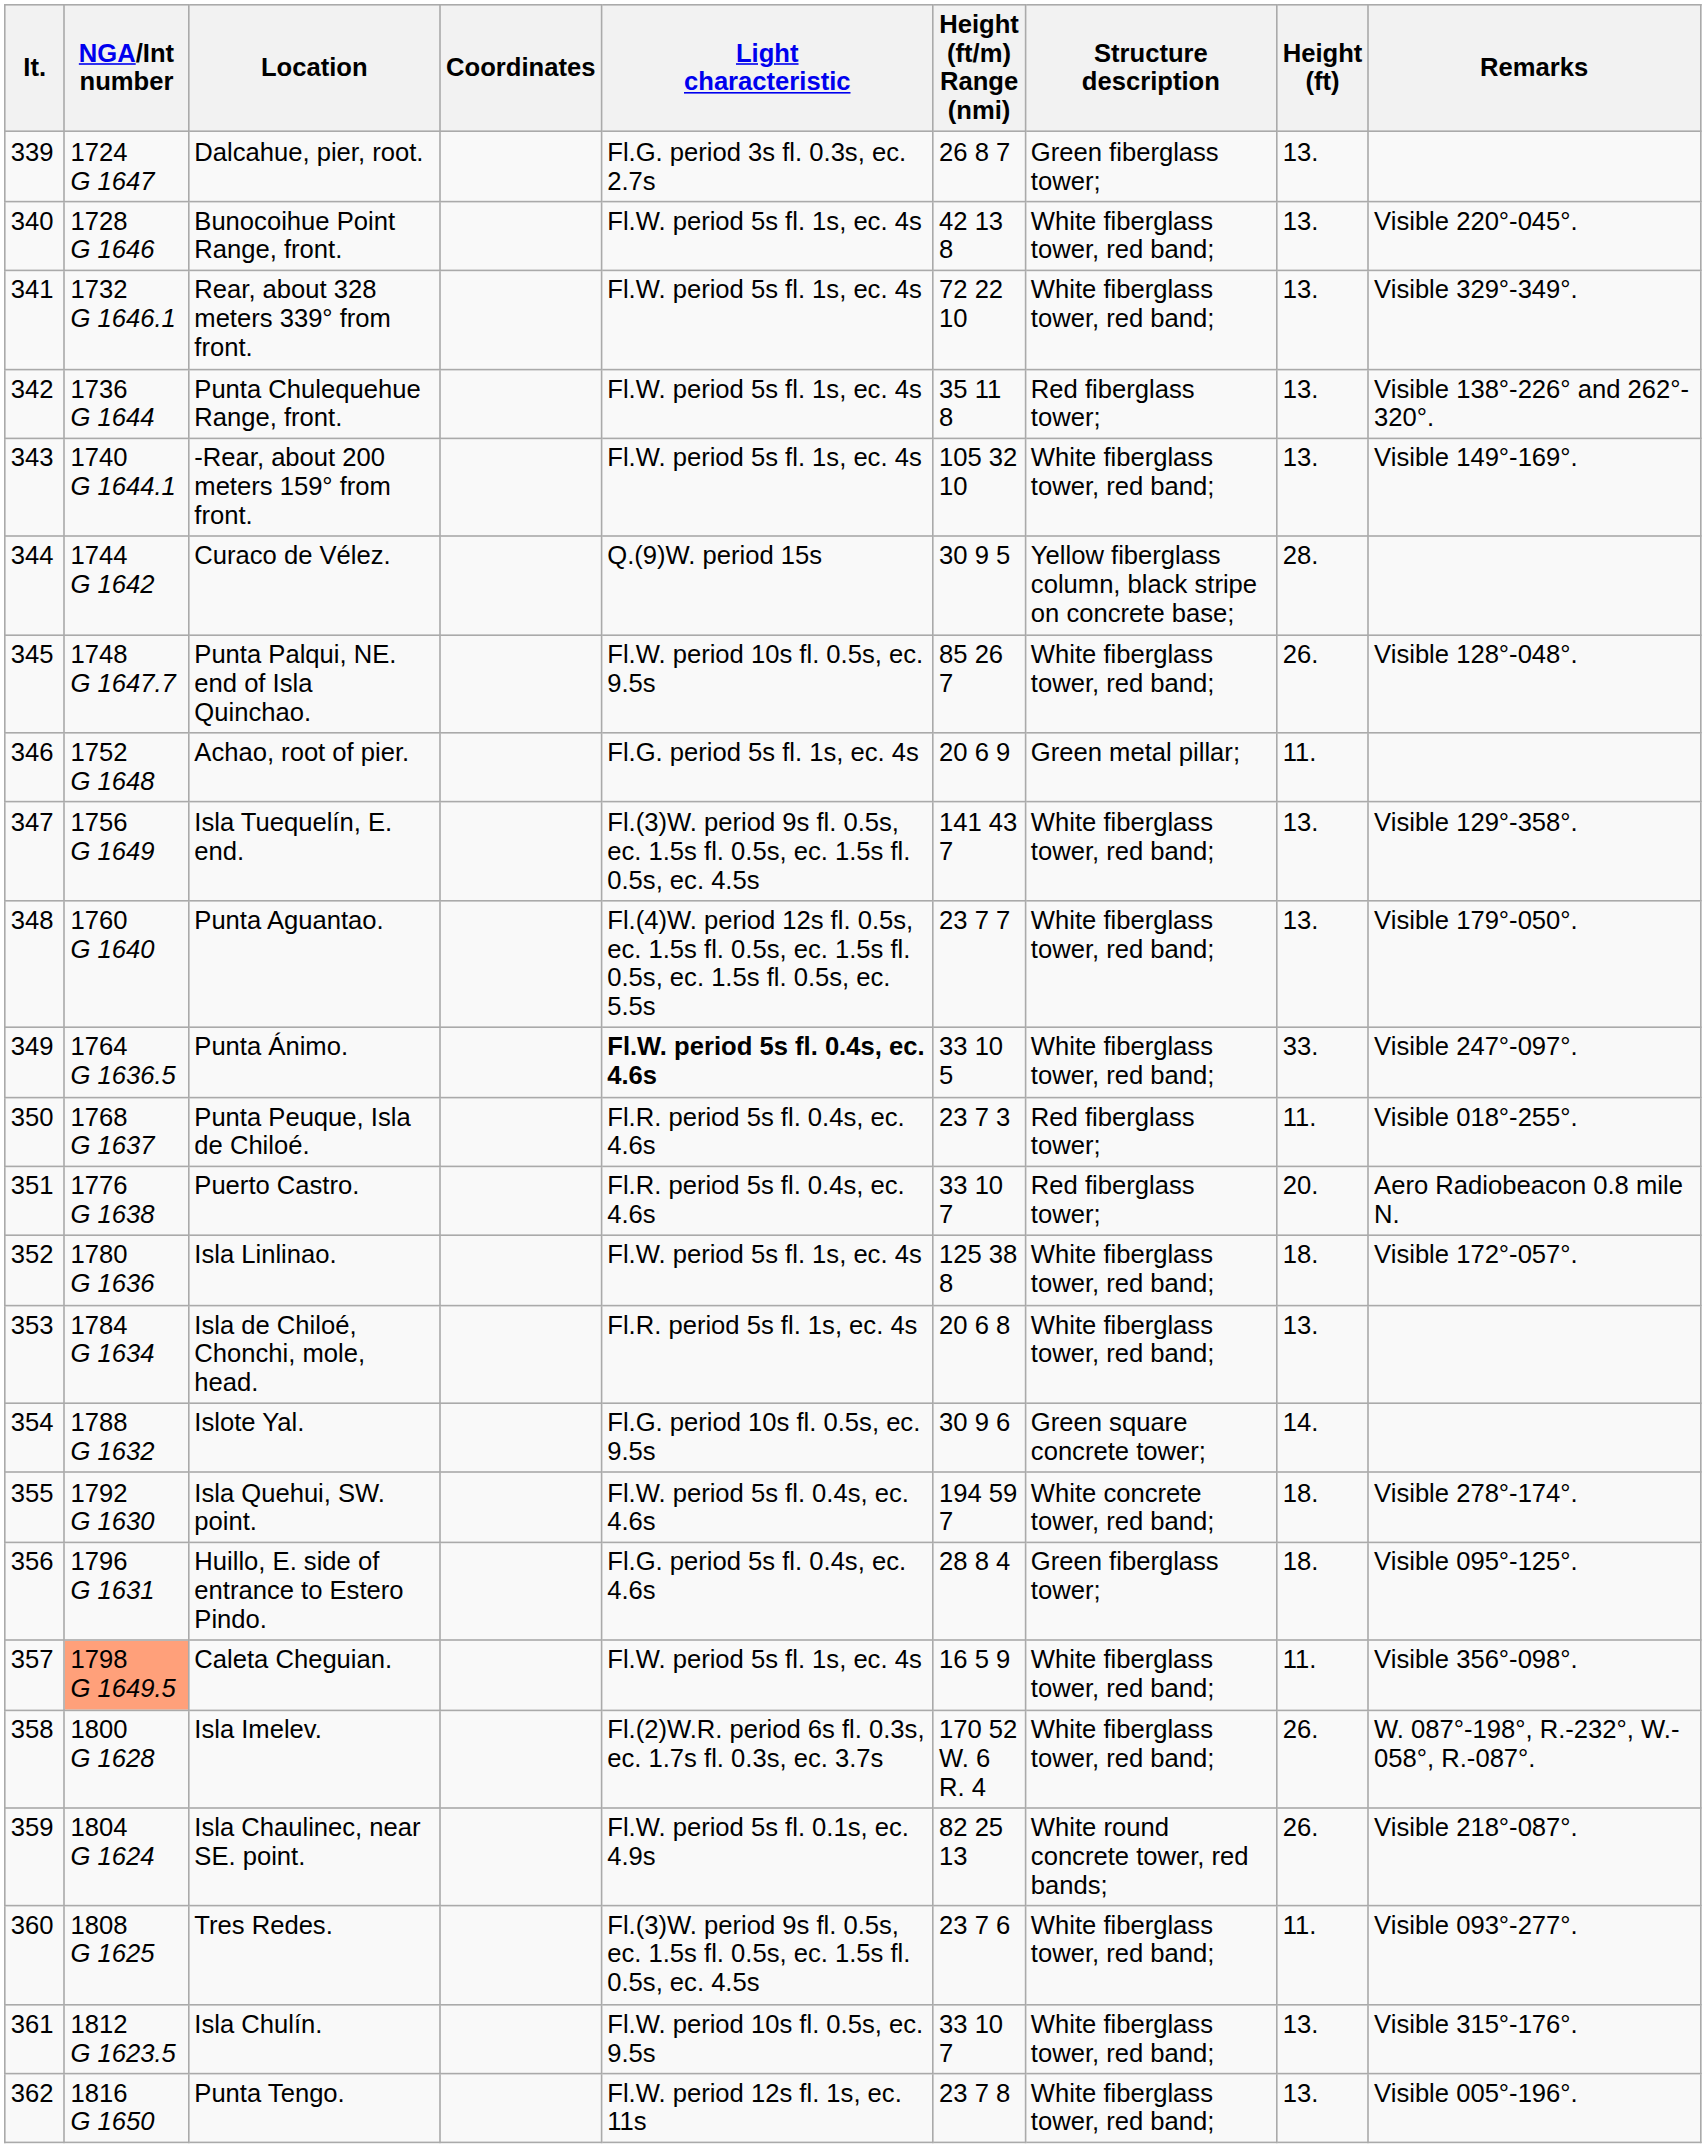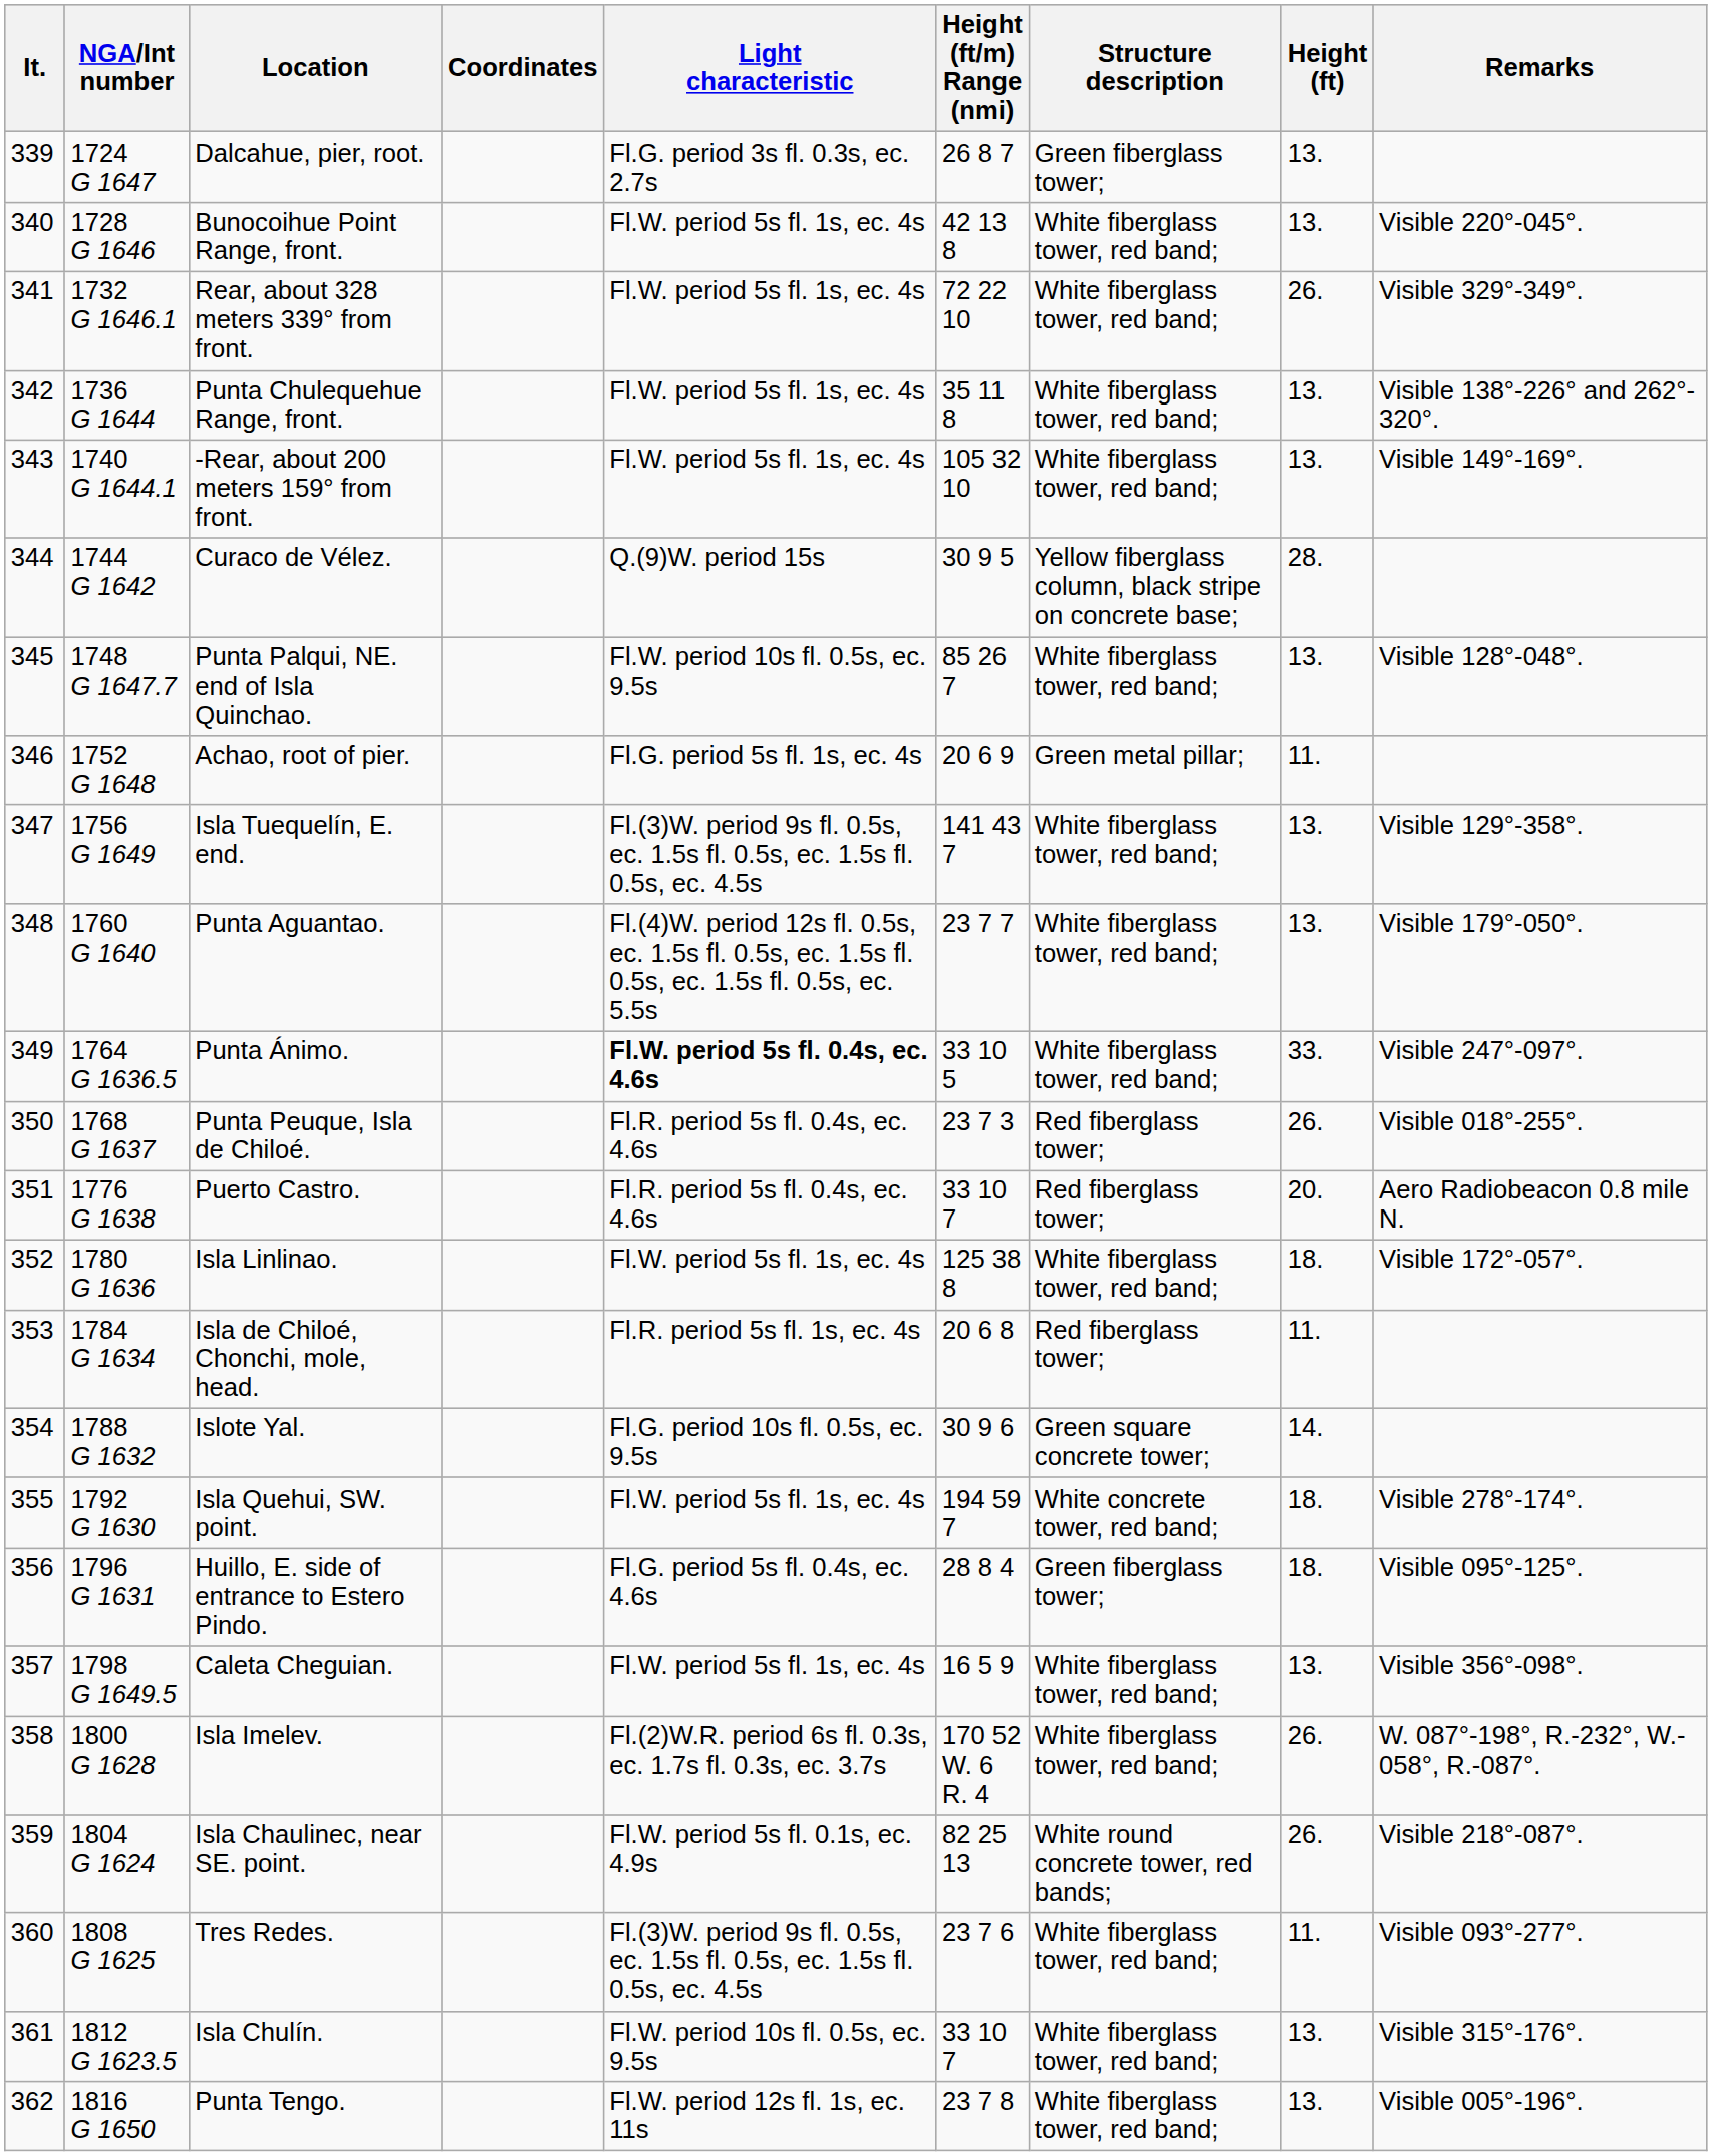 <table class="wikitable">
 <tr>
 <th width="30">It.</th>
 <th width="70"><a href='#'>NGA</a>/Int<br>number</th>
 <th width="150">Location</th>
 <th width="80">Coordinates</th>
 <th width="200"><a href='#'>Light<br>characteristic</a></th>
 <th width="50">Height (ft/m)<br>Range (nmi)</th>
 <th width="150">Structure<br>description</th>
 <th width="30">Height (ft)</th>
 <th width="200">Remarks</th>
 </tr>
 <tr valign="top">
 <td>339</td>
 <td>1724<br><em>G 1647</em></td>
 <td>Dalcahue, pier, root.</td>
 <td></td>
 <td>Fl.G. period 3s fl. 0.3s, ec. 2.7s</td>
 <td>26 8 7</td>
 <td>Green fiberglass tower;</td>
 <td>13.</td>
 <td></td>
 </tr>
 <tr valign="top">
 <td>340</td>
 <td>1728<br><em>G 1646</em></td>
 <td>Bunocoihue Point Range, front.</td>
 <td></td>
 <td>Fl.W. period 5s fl. 1s, ec. 4s</td>
 <td>42 13 8</td>
 <td>White fiberglass tower, red band;</td>
 <td>13.</td>
 <td>Visible 220°-045°.</td>
 </tr>
 <tr valign="top">
 <td>341</td>
 <td>1732<br><em>G 1646.1</em></td>
 <td>Rear, about 328 meters  339° from front.</td>
 <td></td>
 <td>Fl.W. period 5s fl. 1s, ec. 4s</td>
 <td>72 22 10</td>
 <td>White fiberglass tower, red band;</td>
-<td>13.</td>
+<td>26.</td>
 <td>Visible 329°-349°.</td>
 </tr>
 <tr valign="top">
 <td>342</td>
 <td>1736<br><em>G 1644</em></td>
 <td>Punta Chulequehue Range, front.</td>
 <td></td>
 <td>Fl.W. period 5s fl. 1s, ec. 4s</td>
 <td>35 11 8</td>
-<td>Red fiberglass tower;</td>
+<td>White fiberglass tower, red band;</td>
 <td>13.</td>
 <td>Visible 138°-226° and 262°- 320°.</td>
 </tr>
 <tr valign="top">
 <td>343</td>
 <td>1740<br><em>G 1644.1</em></td>
 <td>-Rear, about 200 meters  159° from front.</td>
 <td></td>
 <td>Fl.W. period 5s fl. 1s, ec. 4s</td>
 <td>105 32 10</td>
 <td>White fiberglass tower, red band;</td>
 <td>13.</td>
 <td>Visible 149°-169°.</td>
 </tr>
 <tr valign="top">
 <td>344</td>
 <td>1744<br><em>G 1642</em></td>
 <td>Curaco de Vélez.</td>
 <td></td>
 <td>Q.(9)W. period 15s</td>
 <td>30 9 5</td>
 <td>Yellow fiberglass column, black  stripe on concrete base;</td>
 <td>28.</td>
 <td></td>
 </tr>
 <tr valign="top">
 <td>345</td>
 <td>1748<br><em>G 1647.7</em></td>
 <td>Punta Palqui, NE. end of Isla Quinchao.</td>
 <td></td>
 <td>Fl.W. period 10s fl. 0.5s, ec. 9.5s</td>
 <td>85 26 7</td>
 <td>White fiberglass tower, red band;</td>
-<td>26.</td>
+<td>13.</td>
 <td>Visible 128°-048°.</td>
 </tr>
 <tr valign="top">
 <td>346</td>
 <td>1752<br><em>G 1648</em></td>
 <td>Achao, root of pier.</td>
 <td></td>
 <td>Fl.G. period 5s fl. 1s, ec. 4s</td>
 <td>20 6 9</td>
 <td>Green metal pillar;</td>
 <td>11.</td>
 <td></td>
 </tr>
 <tr valign="top">
 <td>347</td>
 <td>1756<br><em>G 1649</em></td>
 <td>Isla Tuequelín, E. end.</td>
 <td></td>
 <td>Fl.(3)W. period 9s fl. 0.5s, ec. 1.5s fl. 0.5s, ec. 1.5s fl. 0.5s, ec. 4.5s</td>
 <td>141 43 7</td>
 <td>White fiberglass tower, red band;</td>
 <td>13.</td>
 <td>Visible 129°-358°.</td>
 </tr>
 <tr valign="top">
 <td>348</td>
 <td>1760<br><em>G 1640</em></td>
 <td>Punta Aguantao.</td>
 <td></td>
 <td>Fl.(4)W. period 12s fl. 0.5s, ec. 1.5s fl. 0.5s, ec. 1.5s fl. 0.5s, ec. 1.5s fl. 0.5s, ec. 5.5s</td>
 <td>23 7 7</td>
 <td>White fiberglass tower, red band;</td>
 <td>13.</td>
 <td>Visible 179°-050°.</td>
 </tr>
 <tr valign="top">
 <td>349</td>
 <td>1764<br><em>G 1636.5</em></td>
 <td>Punta Ánimo.</td>
 <td></td>
 <td><strong>Fl.W. period 5s fl. 0.4s, ec. 4.6s</strong></td>
 <td>33 10 5</td>
 <td>White fiberglass tower, red band;</td>
 <td>33.</td>
 <td>Visible 247°-097°.</td>
 </tr>
 <tr valign="top">
 <td>350</td>
 <td>1768<br><em>G 1637</em></td>
 <td>Punta Peuque, Isla de Chiloé.</td>
 <td></td>
 <td>Fl.R. period 5s fl. 0.4s, ec. 4.6s</td>
 <td>23 7 3</td>
 <td>Red fiberglass tower;</td>
-<td>11.</td>
+<td>26.</td>
 <td>Visible 018°-255°.</td>
 </tr>
 <tr valign="top">
 <td>351</td>
 <td>1776<br><em>G 1638</em></td>
 <td>Puerto Castro.</td>
 <td></td>
 <td>Fl.R. period 5s fl. 0.4s, ec. 4.6s</td>
 <td>33 10 7</td>
 <td>Red fiberglass tower;</td>
 <td>20.</td>
 <td>Aero Radiobeacon 0.8 mile  N.</td>
 </tr>
 <tr valign="top">
 <td>352</td>
 <td>1780<br><em>G 1636</em></td>
 <td>Isla Linlinao.</td>
 <td></td>
 <td>Fl.W. period 5s fl. 1s, ec. 4s</td>
 <td>125 38 8</td>
 <td>White fiberglass tower, red band;</td>
 <td>18.</td>
 <td>Visible 172°-057°.</td>
 </tr>
 <tr valign="top">
 <td>353</td>
 <td>1784<br><em>G 1634</em></td>
 <td>Isla de Chiloé, Chonchi, mole, head.</td>
 <td></td>
 <td>Fl.R. period 5s fl. 1s, ec. 4s</td>
 <td>20 6 8</td>
-<td>White fiberglass tower, red band;</td>
-<td>13.</td>
+<td>Red fiberglass tower;</td>
+<td>11.</td>
 <td></td>
 </tr>
 <tr valign="top">
 <td>354</td>
 <td>1788<br><em>G 1632</em></td>
 <td>Islote Yal.</td>
 <td></td>
 <td>Fl.G. period 10s fl. 0.5s, ec. 9.5s</td>
 <td>30 9 6</td>
 <td>Green square concrete tower;</td>
 <td>14.</td>
 <td></td>
 </tr>
 <tr valign="top">
 <td>355</td>
 <td>1792<br><em>G 1630</em></td>
 <td>Isla Quehui, SW. point.</td>
 <td></td>
-<td>Fl.W. period 5s fl. 0.4s, ec. 4.6s</td>
+<td>Fl.W. period 5s fl. 1s, ec. 4s</td>
 <td>194 59 7</td>
 <td>White concrete tower, red band;</td>
 <td>18.</td>
 <td>Visible 278°-174°.</td>
 </tr>
 <tr valign="top">
 <td>356</td>
 <td>1796<br><em>G 1631</em></td>
 <td>Huillo, E. side of entrance to Estero Pindo.</td>
 <td></td>
 <td>Fl.G. period 5s fl. 0.4s, ec. 4.6s</td>
 <td>28 8 4</td>
 <td>Green fiberglass tower;</td>
 <td>18.</td>
 <td>Visible 095°-125°.</td>
 </tr>
 <tr valign="top">
 <td>357</td>
-<td style="background: lightsalmon;">1798<br><em>G 1649.5</em></td>
+<td>1798<br><em>G 1649.5</em></td>
 <td>Caleta Cheguian.</td>
 <td></td>
 <td>Fl.W. period 5s fl. 1s, ec. 4s</td>
 <td>16 5 9</td>
 <td>White fiberglass tower, red band;</td>
-<td>11.</td>
+<td>13.</td>
 <td>Visible 356°-098°.</td>
 </tr>
 <tr valign="top">
 <td>358</td>
 <td>1800<br><em>G 1628</em></td>
 <td>Isla Imelev.</td>
 <td></td>
 <td>Fl.(2)W.R. period 6s fl. 0.3s, ec. 1.7s fl. 0.3s, ec. 3.7s</td>
 <td>170 52 W. 6 R. 4</td>
 <td>White fiberglass tower, red band;</td>
 <td>26.</td>
 <td>W. 087°-198°, R.-232°, W.- 058°, R.-087°.</td>
 </tr>
 <tr valign="top">
 <td>359</td>
 <td>1804<br><em>G 1624</em></td>
 <td>Isla Chaulinec, near SE. point.</td>
 <td></td>
 <td>Fl.W. period 5s fl. 0.1s, ec. 4.9s</td>
 <td>82 25 13</td>
 <td>White round concrete tower, red  bands;</td>
 <td>26.</td>
 <td>Visible 218°-087°.</td>
 </tr>
 <tr valign="top">
 <td>360</td>
 <td>1808<br><em>G 1625</em></td>
 <td>Tres Redes.</td>
 <td></td>
 <td>Fl.(3)W. period 9s fl. 0.5s, ec. 1.5s fl. 0.5s, ec. 1.5s fl. 0.5s, ec. 4.5s</td>
 <td>23 7 6</td>
 <td>White fiberglass tower, red band;</td>
 <td>11.</td>
 <td>Visible 093°-277°.</td>
 </tr>
 <tr valign="top">
 <td>361</td>
 <td>1812<br><em>G 1623.5</em></td>
 <td>Isla Chulín.</td>
 <td></td>
 <td>Fl.W. period 10s fl. 0.5s, ec. 9.5s</td>
 <td>33 10 7</td>
 <td>White fiberglass tower, red band;</td>
 <td>13.</td>
 <td>Visible 315°-176°.</td>
 </tr>
 <tr valign="top">
 <td>362</td>
 <td>1816<br><em>G 1650</em></td>
 <td>Punta Tengo.</td>
 <td></td>
 <td>Fl.W. period 12s fl. 1s, ec. 11s</td>
 <td>23 7 8</td>
 <td>White fiberglass tower, red band;</td>
 <td>13.</td>
 <td>Visible 005°-196°.</td>
 </tr>
 </table>
